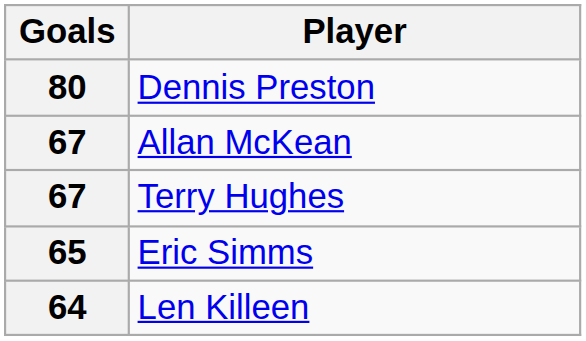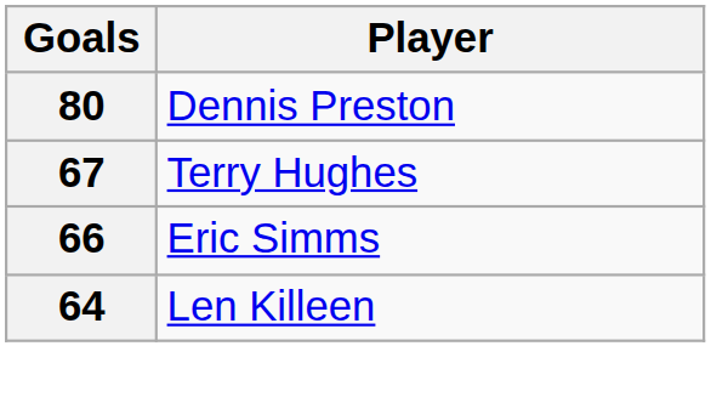 <table class="wikitable" style="text-align:left;">
 <tr>
 <th width=50>Goals</th>
 <th width=200>Player</th>
 </tr>
 <tr>
 <th>80</th>
 <td> <a href='#'>Dennis Preston</a></td>
 </tr>
 <tr>
 <th>67</th>
-<td> <a href='#'>Allan McKean</a></td>
-</tr>
-<tr>
-<th>67</th>
 <td> <a href='#'>Terry Hughes</a></td>
 </tr>
 <tr>
-<th>65</th>
+<th>66</th>
 <td> <a href='#'>Eric Simms</a></td>
 </tr>
 <tr>
 <th>64</th>
 <td> <a href='#'>Len Killeen</a></td>
 </tr>
 </table>
